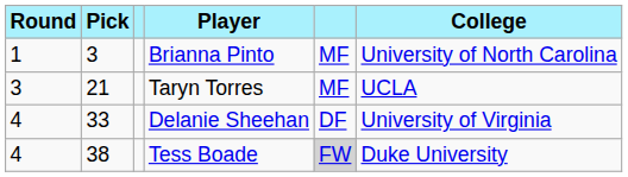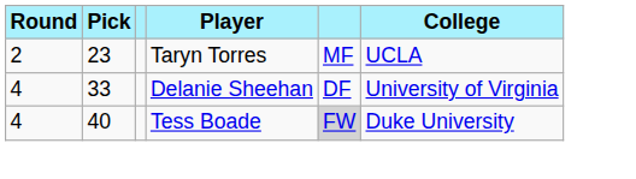 <table class="wikitable sortable">
 <tr>
 <th style="background:#A9F1FD; color:#000000;">Round</th>
 <th style="background:#A9F1FD; color:#000000;">Pick</th>
 <th style="background:#A9F1FD; color:#000000;"></th>
 <th style="background:#A9F1FD; color:#000000;">Player</th>
 <th style="background:#A9F1FD; color:#000000;"></th>
 <th style="background:#A9F1FD; color:#000000;">College</th>
 </tr>
 <tr>
-<td>1</td>
-<td>3</td>
-<td></td>
-<td><a href='#'>Brianna Pinto</a></td>
-<td><a href='#'>MF</a></td>
-<td><a href='#'>University of North Carolina</a></td>
-</tr>
-<tr>
-<td>3</td>
-<td>21</td>
+<td>2</td>
+<td>23</td>
 <td></td>
 <td>Taryn Torres</td>
 <td><a href='#'>MF</a></td>
 <td><a href='#'>UCLA</a></td>
 </tr>
 <tr>
 <td>4</td>
 <td>33</td>
 <td></td>
 <td><a href='#'>Delanie Sheehan</a></td>
 <td><a href='#'>DF</a></td>
 <td><a href='#'>University of Virginia</a></td>
 </tr>
 <tr>
 <td>4</td>
-<td>38</td>
+<td>40</td>
 <td></td>
 <td><a href='#'>Tess Boade</a></td>
 <td style="background: lightgrey;"><a href='#'>FW</a></td>
 <td><a href='#'>Duke University</a></td>
 </tr>
 </table>
